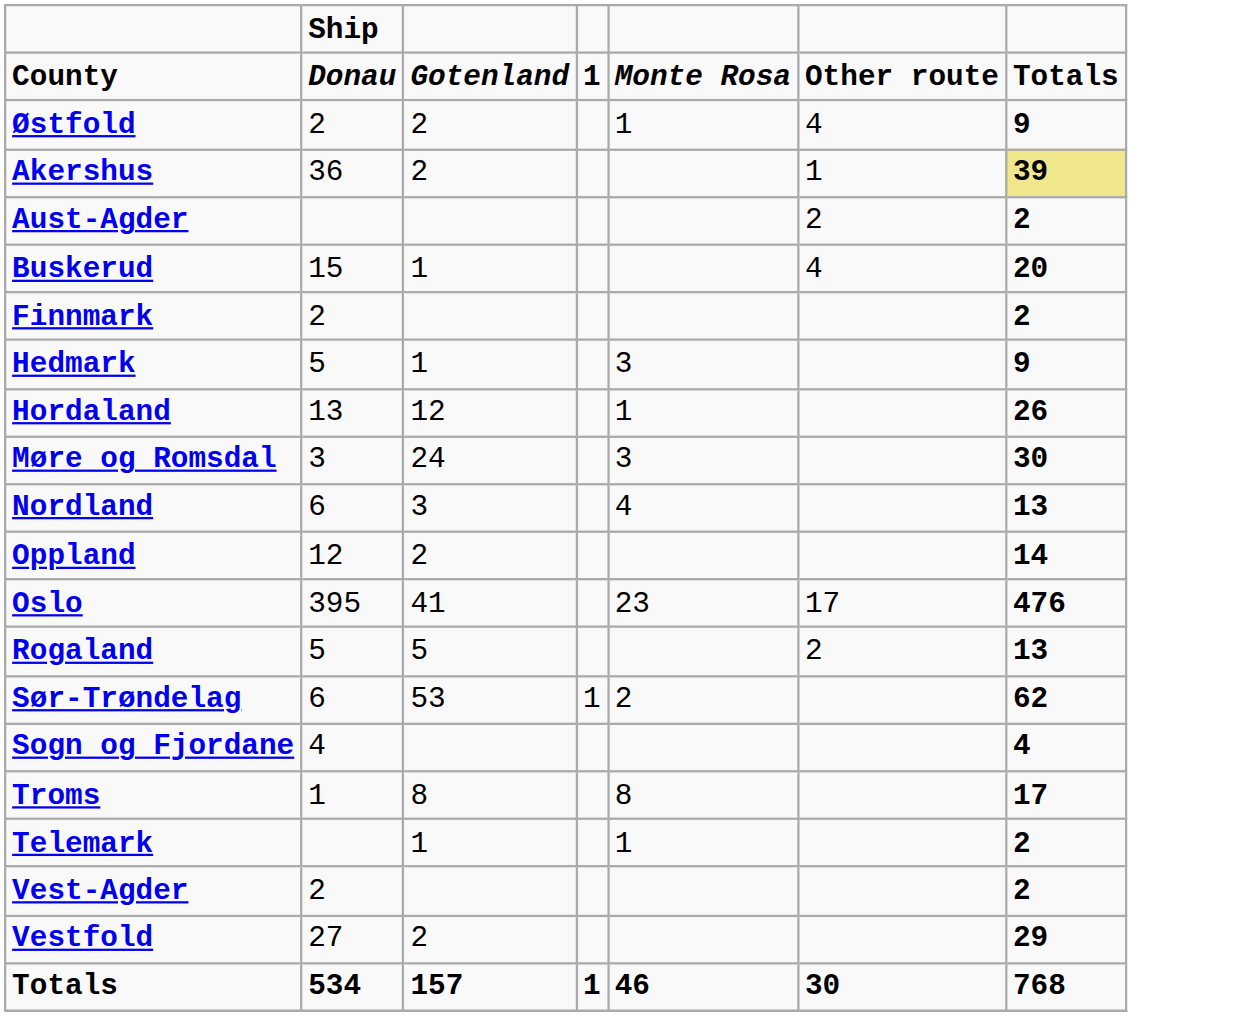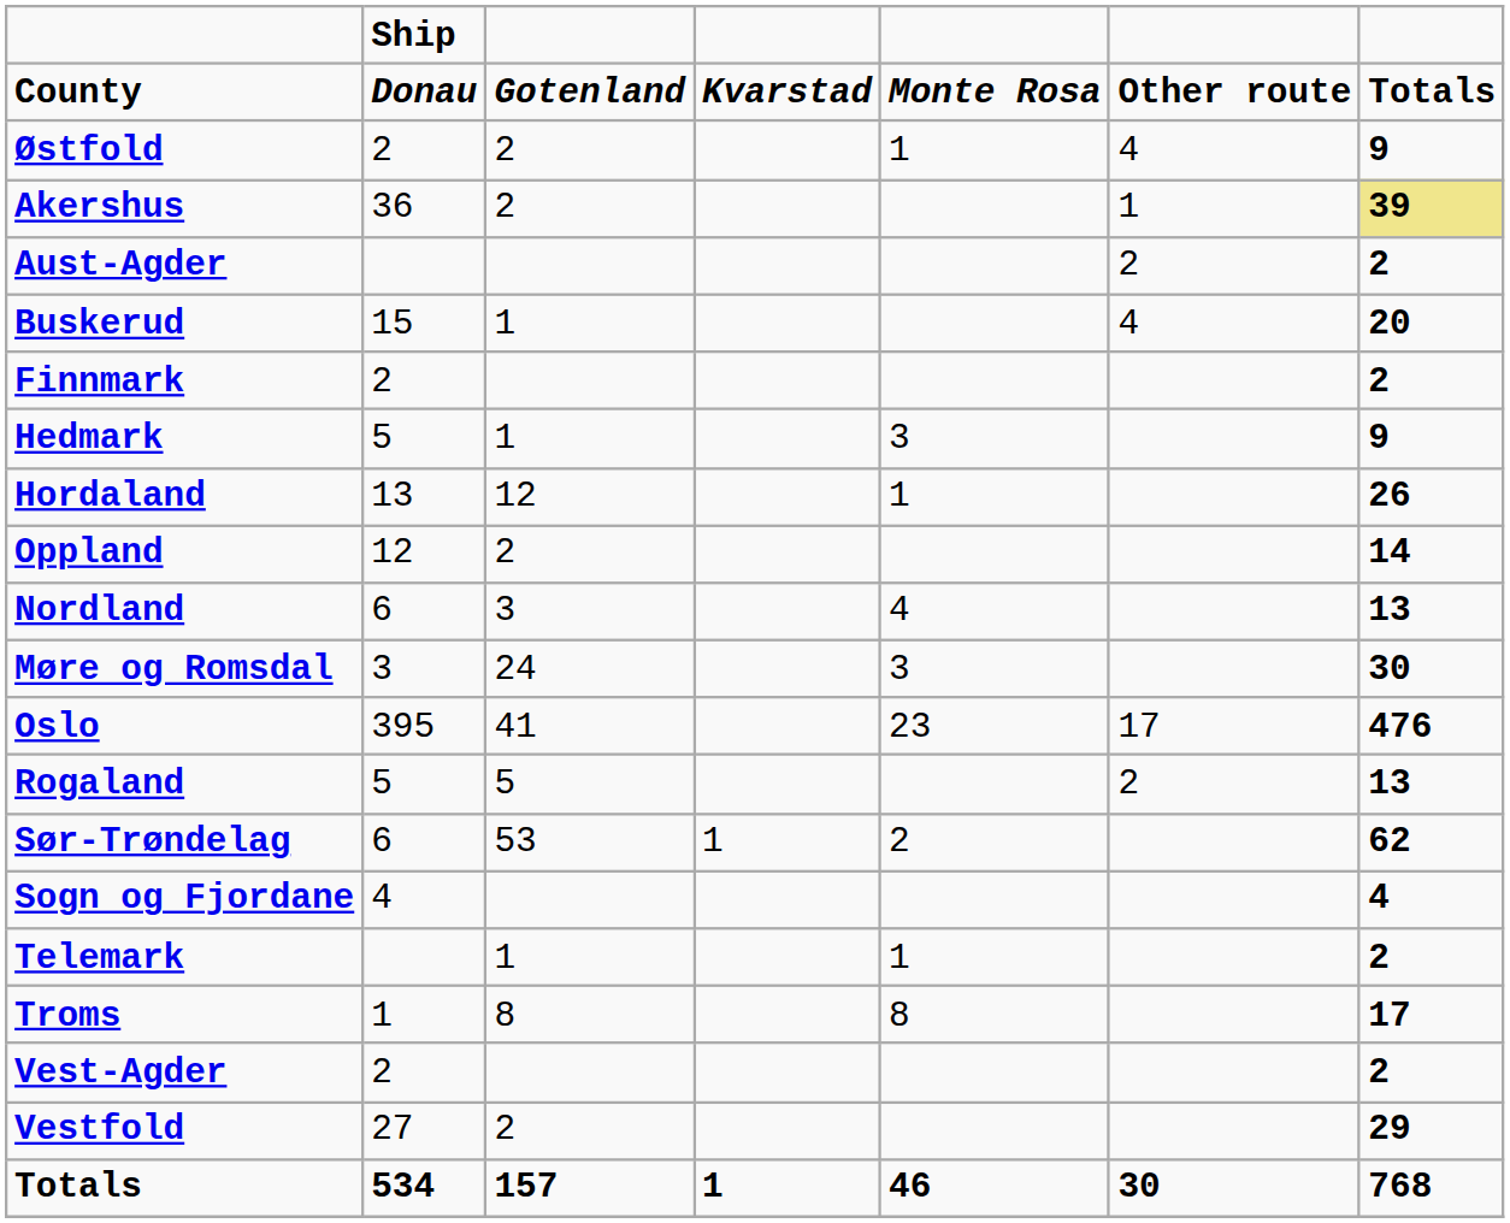 <table class="wikitable">
 <tr>
 <td></td>
 <td><strong>Ship</strong></td>
 <td></td>
 <td></td>
 <td></td>
 <td></td>
 <td></td>
 </tr>
 <tr --->
 <td><strong>County</strong></td>
 <td><strong><em>Donau</em></strong></td>
 <td><strong><em>Gotenland</em></strong></td>
-<td><strong>1</strong></td>
+<td><strong><em>Kvarstad</em></strong></td>
 <td><strong><em>Monte Rosa</em></strong></td>
 <td><strong>Other route</strong></td>
 <td><strong>Totals</strong></td>
 </tr>
 <tr --->
 <td><strong><a href='#'>Østfold</a></strong></td>
 <td>2</td>
 <td>2</td>
 <td></td>
 <td>1</td>
 <td>4</td>
 <td><strong>9</strong></td>
 </tr>
 <tr --->
 <td><strong><a href='#'>Akershus</a></strong></td>
 <td>36</td>
 <td>2</td>
 <td></td>
 <td></td>
 <td>1</td>
 <td style="background: khaki;"><strong>39</strong></td>
 </tr>
 <tr --->
 <td><strong><a href='#'>Aust-Agder</a></strong></td>
 <td></td>
 <td></td>
 <td></td>
 <td></td>
 <td>2</td>
 <td><strong>2</strong></td>
 </tr>
 <tr --->
 <td><strong><a href='#'>Buskerud</a></strong></td>
 <td>15</td>
 <td>1</td>
 <td></td>
 <td></td>
 <td>4</td>
 <td><strong>20</strong></td>
 </tr>
 <tr --->
 <td><strong><a href='#'>Finnmark</a></strong></td>
 <td>2</td>
 <td></td>
 <td></td>
 <td></td>
 <td></td>
 <td><strong>2</strong></td>
 </tr>
 <tr --->
 <td><strong><a href='#'>Hedmark</a></strong></td>
 <td>5</td>
 <td>1</td>
 <td></td>
 <td>3</td>
 <td></td>
 <td><strong>9</strong></td>
 </tr>
 <tr --->
 <td><strong><a href='#'>Hordaland</a></strong></td>
 <td>13</td>
 <td>12</td>
 <td></td>
 <td>1</td>
 <td></td>
 <td><strong>26</strong></td>
 </tr>
 <tr --->
-<td><strong><a href='#'>Møre og Romsdal</a></strong></td>
-<td>3</td>
-<td>24</td>
+<td><strong><a href='#'>Oppland</a></strong></td>
+<td>12</td>
+<td>2</td>
 <td></td>
-<td>3</td>
 <td></td>
-<td><strong>30</strong></td>
+<td></td>
+<td><strong>14</strong></td>
 </tr>
 <tr --->
 <td><strong><a href='#'>Nordland</a></strong></td>
 <td>6</td>
 <td>3</td>
 <td></td>
 <td>4</td>
 <td></td>
 <td><strong>13</strong></td>
 </tr>
 <tr --->
-<td><strong><a href='#'>Oppland</a></strong></td>
-<td>12</td>
-<td>2</td>
+<td><strong><a href='#'>Møre og Romsdal</a></strong></td>
+<td>3</td>
+<td>24</td>
 <td></td>
+<td>3</td>
 <td></td>
-<td></td>
-<td><strong>14</strong></td>
+<td><strong>30</strong></td>
 </tr>
 <tr --->
 <td><strong><a href='#'>Oslo</a></strong></td>
 <td>395</td>
 <td>41</td>
 <td></td>
 <td>23</td>
 <td>17</td>
 <td><strong>476</strong></td>
 </tr>
 <tr --->
 <td><strong><a href='#'>Rogaland</a></strong></td>
 <td>5</td>
 <td>5</td>
 <td></td>
 <td></td>
 <td>2</td>
 <td><strong>13</strong></td>
 </tr>
 <tr --->
 <td><strong><a href='#'>Sør-Trøndelag</a></strong></td>
 <td>6</td>
 <td>53</td>
 <td>1</td>
 <td>2</td>
 <td></td>
 <td><strong>62</strong></td>
 </tr>
 <tr --->
 <td><strong><a href='#'>Sogn og Fjordane</a></strong></td>
 <td>4</td>
 <td></td>
 <td></td>
 <td></td>
 <td></td>
 <td><strong>4</strong></td>
 </tr>
 <tr --->
+<td><strong><a href='#'>Telemark</a></strong></td>
+<td></td>
+<td>1</td>
+<td></td>
+<td>1</td>
+<td></td>
+<td><strong>2</strong></td>
+</tr>
+<tr --->
 <td><strong><a href='#'>Troms</a></strong></td>
 <td>1</td>
 <td>8</td>
 <td></td>
 <td>8</td>
 <td></td>
 <td><strong>17</strong></td>
-</tr>
-<tr --->
-<td><strong><a href='#'>Telemark</a></strong></td>
-<td></td>
-<td>1</td>
-<td></td>
-<td>1</td>
-<td></td>
-<td><strong>2</strong></td>
 </tr>
 <tr --->
 <td><strong><a href='#'>Vest-Agder</a></strong></td>
 <td>2</td>
 <td></td>
 <td></td>
 <td></td>
 <td></td>
 <td><strong>2</strong></td>
 </tr>
 <tr --->
 <td><strong><a href='#'>Vestfold</a></strong></td>
 <td>27</td>
 <td>2</td>
 <td></td>
 <td></td>
 <td></td>
 <td><strong>29</strong></td>
 </tr>
 <tr --->
 <td><strong>Totals</strong></td>
 <td><strong>534</strong></td>
 <td><strong>157</strong></td>
 <td><strong>1</strong></td>
 <td><strong>46</strong></td>
 <td><strong>30</strong></td>
 <td><strong>768</strong></td>
 </tr>
 <tr --->
 </tr>
 </table>
